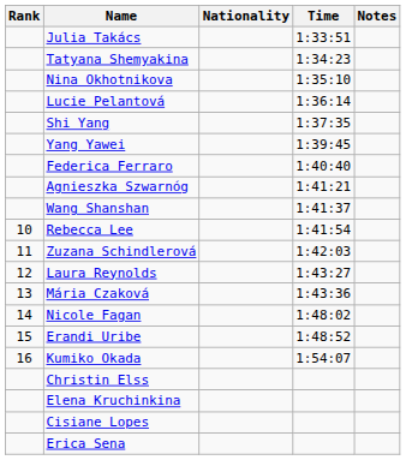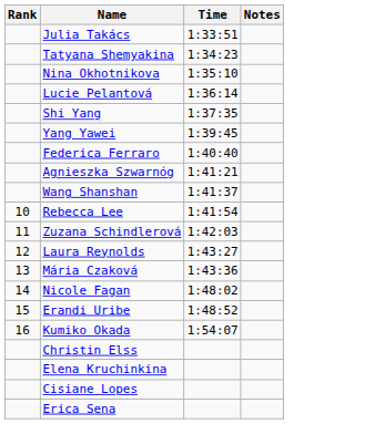 <table class="wikitable sortable" style="text-align:center">
 <tr>
 <th>Rank</th>
 <th>Name</th>
-<th>Nationality</th>
 <th>Time</th>
 <th>Notes</th>
 </tr>
 <tr>
 <td></td>
 <td align=left><a href='#'>Julia Takács</a></td>
-<td align=left></td>
 <td>1:33:51</td>
 <td></td>
 </tr>
 <tr>
 <td></td>
 <td align=left><a href='#'>Tatyana Shemyakina</a></td>
-<td align=left></td>
 <td>1:34:23</td>
 <td></td>
 </tr>
 <tr>
 <td></td>
 <td align=left><a href='#'>Nina Okhotnikova</a></td>
-<td align=left></td>
 <td>1:35:10</td>
 <td></td>
 </tr>
 <tr>
 <td></td>
 <td align=left><a href='#'>Lucie Pelantová</a></td>
-<td align=left></td>
 <td>1:36:14</td>
 <td></td>
 </tr>
 <tr>
 <td></td>
 <td align=left><a href='#'>Shi Yang</a></td>
-<td align=left></td>
 <td>1:37:35</td>
 <td></td>
 </tr>
 <tr>
 <td></td>
 <td align=left><a href='#'>Yang Yawei</a></td>
-<td align=left></td>
 <td>1:39:45</td>
 <td></td>
 </tr>
 <tr>
 <td></td>
 <td align=left><a href='#'>Federica Ferraro</a></td>
-<td align=left></td>
 <td>1:40:40</td>
 <td></td>
 </tr>
 <tr>
 <td></td>
 <td align=left><a href='#'>Agnieszka Szwarnóg</a></td>
-<td align=left></td>
 <td>1:41:21</td>
 <td></td>
 </tr>
 <tr>
 <td></td>
 <td align=left><a href='#'>Wang Shanshan</a></td>
-<td align=left></td>
 <td>1:41:37</td>
 <td></td>
 </tr>
 <tr>
 <td>10</td>
 <td align=left><a href='#'>Rebecca Lee</a></td>
-<td align=left></td>
 <td>1:41:54</td>
 <td></td>
 </tr>
 <tr>
 <td>11</td>
 <td align=left><a href='#'>Zuzana Schindlerová</a></td>
-<td align=left></td>
 <td>1:42:03</td>
 <td></td>
 </tr>
 <tr>
 <td>12</td>
 <td align=left><a href='#'>Laura Reynolds</a></td>
-<td align=left></td>
 <td>1:43:27</td>
 <td></td>
 </tr>
 <tr>
 <td>13</td>
 <td align=left><a href='#'>Mária Czaková</a></td>
-<td align=left></td>
 <td>1:43:36</td>
 <td></td>
 </tr>
 <tr>
 <td>14</td>
 <td align=left><a href='#'>Nicole Fagan</a></td>
-<td align=left></td>
 <td>1:48:02</td>
 <td></td>
 </tr>
 <tr>
 <td>15</td>
 <td align=left><a href='#'>Erandi Uribe</a></td>
-<td align=left></td>
 <td>1:48:52</td>
 <td></td>
 </tr>
 <tr>
 <td>16</td>
 <td align=left><a href='#'>Kumiko Okada</a></td>
-<td align=left></td>
 <td>1:54:07</td>
 <td></td>
 </tr>
 <tr>
 <td></td>
 <td align=left><a href='#'>Christin Elss</a></td>
-<td align=left></td>
 <td></td>
 <td></td>
 </tr>
 <tr>
 <td></td>
 <td align=left><a href='#'>Elena Kruchinkina</a></td>
-<td align=left></td>
 <td></td>
 <td></td>
 </tr>
 <tr>
 <td></td>
 <td align=left><a href='#'>Cisiane Lopes</a></td>
-<td align=left></td>
 <td></td>
 <td></td>
 </tr>
 <tr>
 <td></td>
 <td align=left><a href='#'>Erica Sena</a></td>
-<td align=left></td>
 <td></td>
 <td></td>
 </tr>
 </table>
